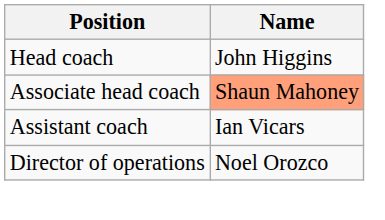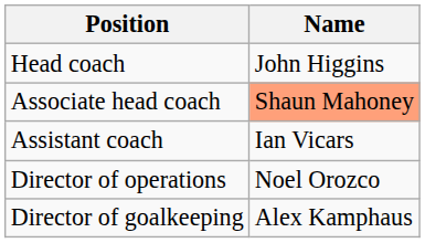 <table class="wikitable">
 <tr>
 <th>Position</th>
 <th>Name</th>
 </tr>
 <tr>
 <td>Head coach</td>
 <td>John Higgins</td>
 </tr>
 <tr>
 <td>Associate head coach</td>
 <td style="background: lightsalmon;">Shaun Mahoney</td>
 </tr>
 <tr>
 <td>Assistant coach</td>
 <td>Ian Vicars</td>
 </tr>
 <tr>
 <td>Director of operations</td>
 <td>Noel Orozco</td>
 </tr>
+<tr>
+<td>Director of goalkeeping</td>
+<td>Alex Kamphaus</td>
+</tr>
 </table>
